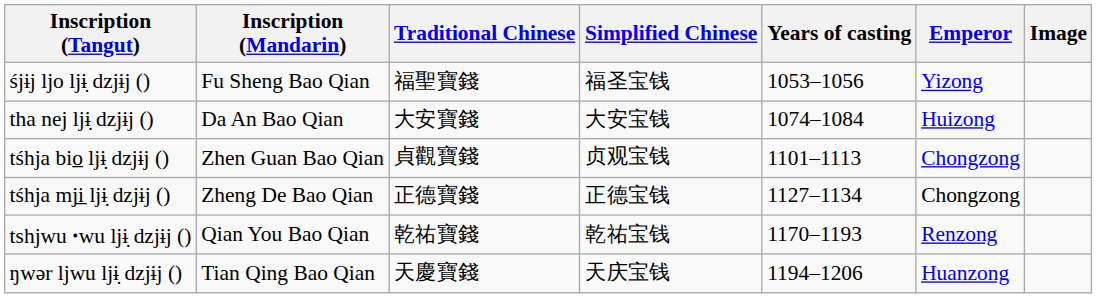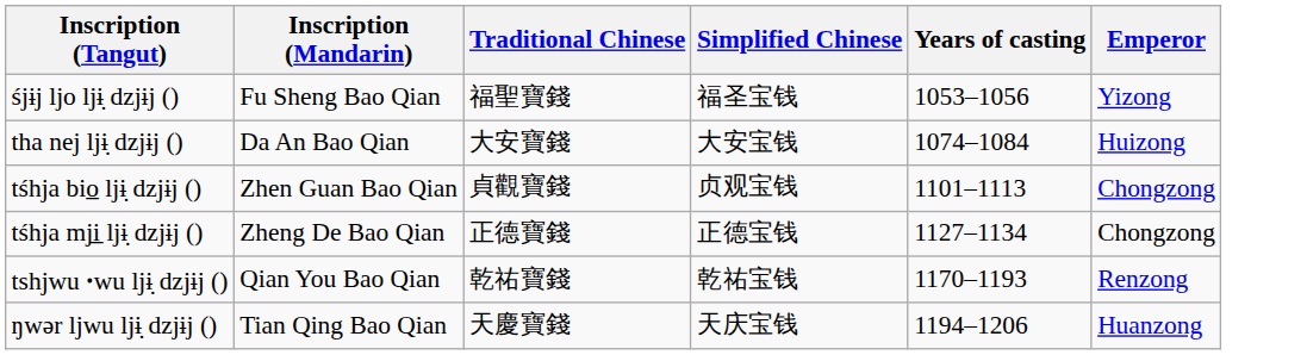 <table class="wikitable">
 <tr>
 <th>Inscription<br>(<a href='#'>Tangut</a>)</th>
 <th>Inscription<br>(<a href='#'>Mandarin</a>)</th>
 <th><a href='#'>Traditional Chinese</a></th>
 <th><a href='#'>Simplified Chinese</a></th>
 <th>Years of casting</th>
 <th><a href='#'>Emperor</a></th>
-<th>Image</th>
 </tr>
 <tr>
 <td>śjɨj ljo ljɨ̣ dzjɨj ()</td>
 <td>Fu Sheng Bao Qian</td>
 <td>福聖寶錢</td>
 <td>福圣宝钱</td>
 <td>1053–1056</td>
 <td><a href='#'>Yizong</a></td>
-<td></td>
 </tr>
 <tr>
 <td>tha nej ljɨ̣ dzjɨj ()</td>
 <td>Da An Bao Qian</td>
 <td>大安寶錢</td>
 <td>大安宝钱</td>
 <td>1074–1084</td>
 <td><a href='#'>Huizong</a></td>
-<td></td>
 </tr>
 <tr>
 <td>tśhja bio̲ ljɨ̣ dzjɨj ()</td>
 <td>Zhen Guan Bao Qian</td>
 <td>貞觀寶錢</td>
 <td>贞观宝钱</td>
 <td>1101–1113</td>
 <td><a href='#'>Chongzong</a></td>
-<td></td>
 </tr>
 <tr>
 <td>tśhja mji̲ ljɨ̣ dzjɨj ()</td>
 <td>Zheng De Bao Qian</td>
 <td>正德寶錢</td>
 <td>正德宝钱</td>
 <td>1127–1134</td>
 <td>Chongzong</td>
-<td></td>
 </tr>
 <tr>
 <td>tshjwu ꞏwu ljɨ̣ dzjɨj ()</td>
 <td>Qian You Bao Qian</td>
 <td>乾祐寶錢</td>
 <td>乾祐宝钱</td>
 <td>1170–1193</td>
 <td><a href='#'>Renzong</a></td>
-<td></td>
 </tr>
 <tr>
 <td>ŋwər ljwu ljɨ̣ dzjɨj ()</td>
 <td>Tian Qing Bao Qian</td>
 <td>天慶寶錢</td>
 <td>天庆宝钱</td>
 <td>1194–1206</td>
 <td><a href='#'>Huanzong</a></td>
-<td></td>
 </tr>
 </table>
